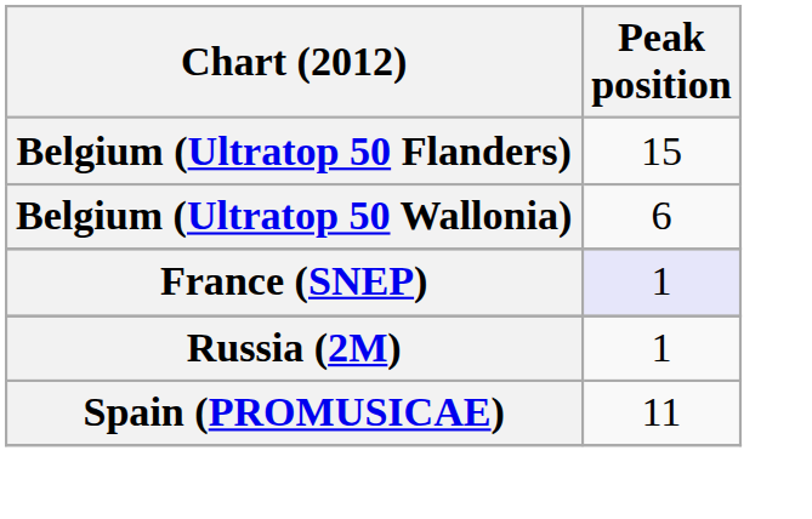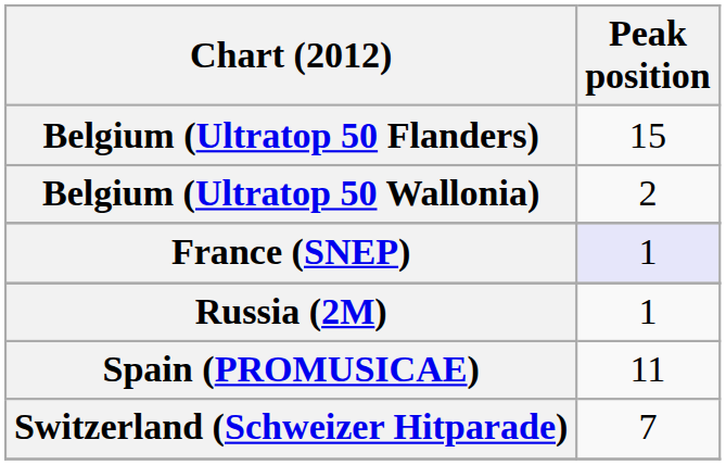 <table class="wikitable sortable plainrowheaders" border="1">
 <tr>
 <th scope="col">Chart (2012)</th>
 <th scope="col">Peak<br>position<br></th>
 </tr>
 <tr>
 <th scope="row">Belgium (<a href='#'>Ultratop 50</a> Flanders)</th>
 <td align="center">15</td>
 </tr>
 <tr>
 <th scope="row">Belgium (<a href='#'>Ultratop 50</a> Wallonia)</th>
-<td align="center">6</td>
+<td align="center">2</td>
 </tr>
 <tr>
 </tr>
 <tr>
 <th scope="row">France (<a href='#'>SNEP</a>)</th>
 <td align="center" style="background: lavender;">1</td>
 </tr>
 <tr>
 </tr>
 <tr>
 <th scope="row">Russia (<a href='#'>2M</a>)</th>
 <td style="text-align:center;">1</td>
 </tr>
 <tr>
 <th scope="row">Spain (<a href='#'>PROMUSICAE</a>)</th>
 <td align="center">11</td>
 </tr>
 <tr>
+<th scope="row">Switzerland (<a href='#'>Schweizer Hitparade</a>)</th>
+<td align="center">7</td>
+</tr>
+<tr>
 </tr>
 </table>
